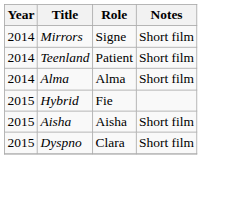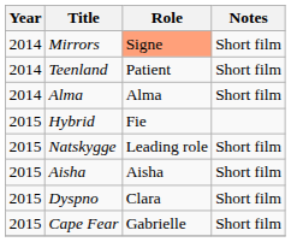 <table class="wikitable sortable">
 <tr>
 <th>Year</th>
 <th>Title</th>
 <th>Role</th>
 <th>Notes</th>
 </tr>
 <tr>
 <td>2014</td>
 <td><em>Mirrors</em></td>
-<td>Signe</td>
+<td style="background: lightsalmon;">Signe</td>
 <td>Short film</td>
 </tr>
 <tr>
 <td>2014</td>
 <td><em>Teenland</em></td>
 <td>Patient</td>
 <td>Short film</td>
 </tr>
 <tr>
 <td>2014</td>
 <td><em>Alma</em></td>
 <td>Alma</td>
 <td>Short film</td>
 </tr>
 <tr>
 <td>2015</td>
 <td><em>Hybrid</em></td>
 <td>Fie</td>
 <td></td>
 </tr>
 <tr>
 <td>2015</td>
+<td><em>Natskygge</em></td>
+<td>Leading role</td>
+<td>Short film</td>
+</tr>
+<tr>
+<td>2015</td>
 <td><em>Aisha</em></td>
 <td>Aisha</td>
 <td>Short film</td>
 </tr>
 <tr>
 <td>2015</td>
 <td><em>Dyspno</em></td>
 <td>Clara</td>
 <td>Short film</td>
 </tr>
 <tr>
+<td>2015</td>
+<td><em>Cape Fear</em></td>
+<td>Gabrielle</td>
+<td>Short film</td>
+</tr>
+<tr>
 </tr>
 </table>
